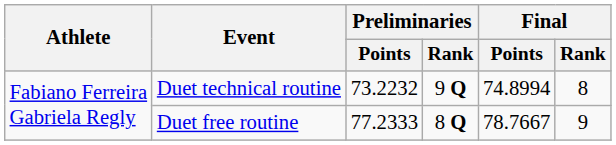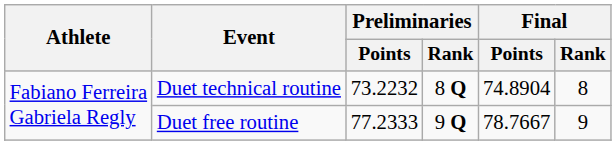 <table class=wikitable style="font-size:90%">
 <tr>
 <th rowspan="2">Athlete</th>
 <th rowspan="2">Event</th>
 <th colspan="2">Preliminaries</th>
 <th colspan="2">Final</th>
 </tr>
 <tr style="font-size:95%">
 <th>Points</th>
 <th>Rank</th>
 <th>Points</th>
 <th>Rank</th>
 </tr>
 <tr align=center>
 <td align=left rowspan="2"><a href='#'>Fabiano Ferreira</a><br><a href='#'>Gabriela Regly</a></td>
 <td align=left><a href='#'>Duet technical routine</a></td>
 <td>73.2232</td>
-<td>9 <strong>Q</strong></td>
-<td>74.8994</td>
+<td>8 <strong>Q</strong></td>
+<td>74.8904</td>
 <td>8</td>
 </tr>
 <tr align=center>
 <td align=left><a href='#'>Duet free routine</a></td>
 <td>77.2333</td>
-<td>8 <strong>Q</strong></td>
+<td>9 <strong>Q</strong></td>
 <td>78.7667</td>
 <td>9</td>
 </tr>
 </table>
